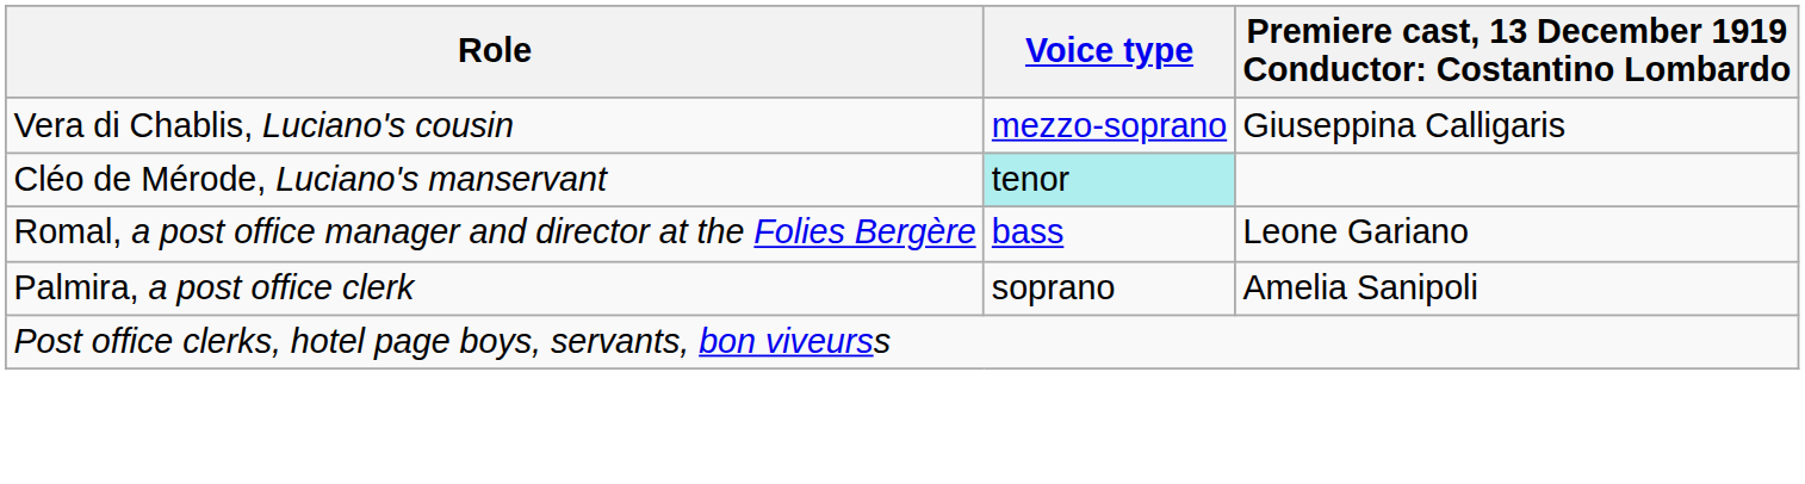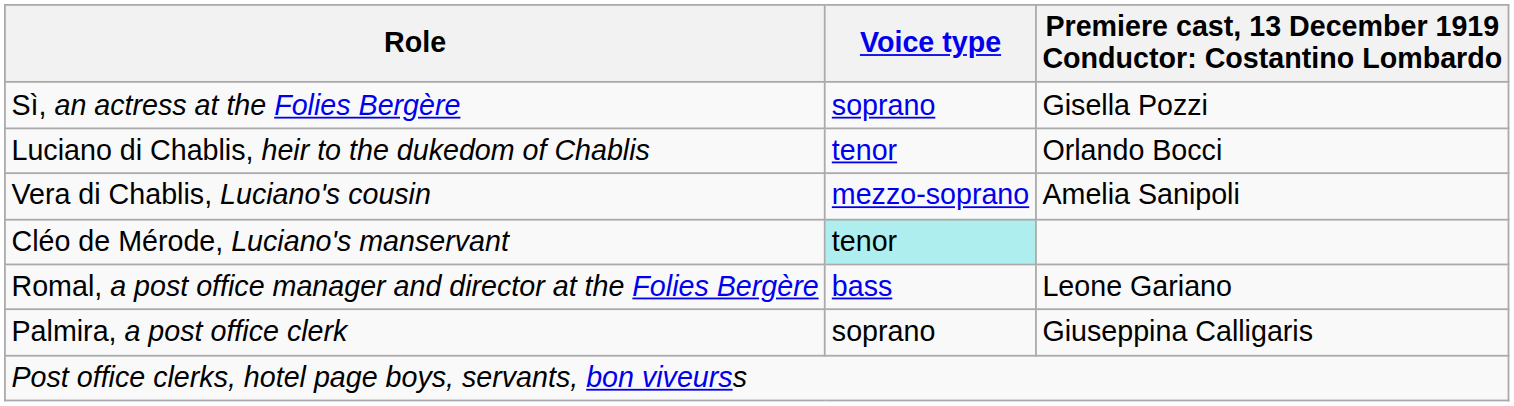 <table class="wikitable">
 <tr>
 <th>Role</th>
 <th><a href='#'>Voice type</a></th>
 <th>Premiere cast, 13 December 1919<br>Conductor: Costantino Lombardo</th>
 </tr>
 <tr>
+<td>Sì, <em>an actress at the <a href='#'>Folies Bergère</a></em></td>
+<td><a href='#'>soprano</a></td>
+<td>Gisella Pozzi</td>
+</tr>
+<tr>
+<td>Luciano di Chablis, <em>heir to the dukedom of Chablis</em></td>
+<td><a href='#'>tenor</a></td>
+<td>Orlando Bocci</td>
+</tr>
+<tr>
 <td>Vera di Chablis, <em>Luciano's cousin</em></td>
 <td><a href='#'>mezzo-soprano</a></td>
-<td>Giuseppina Calligaris</td>
+<td>Amelia Sanipoli</td>
 </tr>
 <tr>
 <td>Cléo de Mérode, <em>Luciano's manservant</em></td>
 <td style="background: paleturquoise;">tenor</td>
 <td></td>
 </tr>
 <tr>
 <td>Romal, <em>a post office manager and director at the <a href='#'>Folies Bergère</a></em></td>
 <td><a href='#'>bass</a></td>
 <td>Leone Gariano</td>
 </tr>
 <tr>
 <td>Palmira, <em>a post office clerk</em></td>
 <td>soprano</td>
-<td>Amelia Sanipoli</td>
+<td>Giuseppina Calligaris</td>
 </tr>
 <tr>
 <td colspan="3"><em>Post office clerks, hotel page boys, servants, <a href='#'>bon viveurs</a>s</em></td>
 </tr>
 </table>
